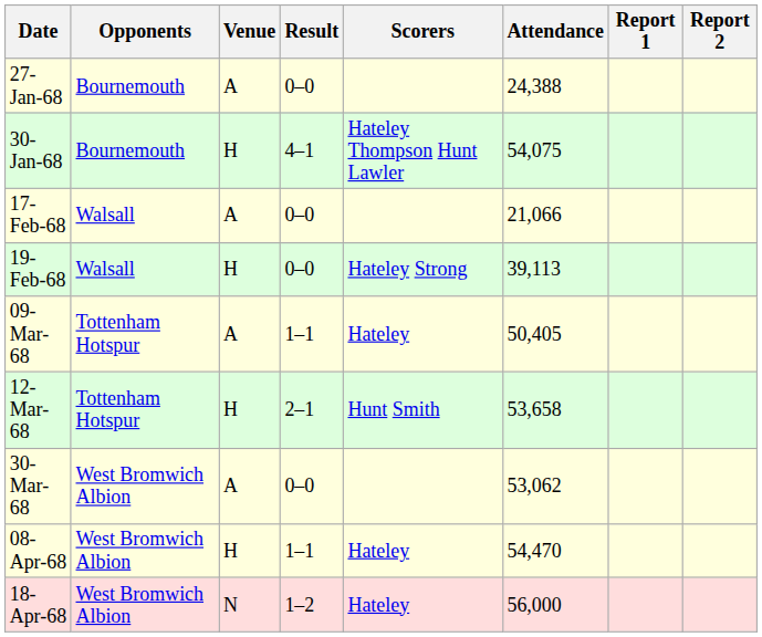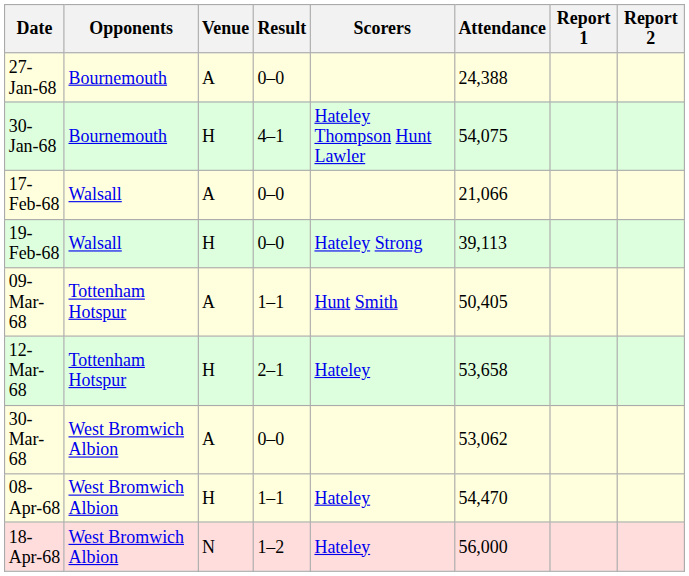 <table class=wikitable>
 <tr>
 <th>Date</th>
 <th>Opponents</th>
 <th>Venue</th>
 <th>Result</th>
 <th>Scorers</th>
 <th>Attendance</th>
 <th>Report 1</th>
 <th>Report 2</th>
 </tr>
 <tr bgcolor="#ffffdd">
 <td>27-Jan-68</td>
 <td><a href='#'>Bournemouth</a></td>
 <td>A</td>
 <td>0–0</td>
 <td></td>
 <td>24,388</td>
 <td></td>
 <td></td>
 </tr>
 <tr bgcolor="#ddffdd">
 <td>30-Jan-68</td>
 <td><a href='#'>Bournemouth</a></td>
 <td>H</td>
 <td>4–1</td>
 <td><a href='#'>Hateley</a>  <a href='#'>Thompson</a>  <a href='#'>Hunt</a>  <a href='#'>Lawler</a> </td>
 <td>54,075</td>
 <td></td>
 <td></td>
 </tr>
 <tr bgcolor="#ffffdd">
 <td>17-Feb-68</td>
 <td><a href='#'>Walsall</a></td>
 <td>A</td>
 <td>0–0</td>
 <td></td>
 <td>21,066</td>
 <td></td>
 <td></td>
 </tr>
 <tr bgcolor="#ddffdd">
 <td>19-Feb-68</td>
 <td><a href='#'>Walsall</a></td>
 <td>H</td>
 <td>0–0</td>
 <td><a href='#'>Hateley</a>  <a href='#'>Strong</a> </td>
 <td>39,113</td>
 <td></td>
 <td></td>
 </tr>
 <tr bgcolor="#ffffdd">
 <td>09-Mar-68</td>
 <td><a href='#'>Tottenham Hotspur</a></td>
 <td>A</td>
 <td>1–1</td>
-<td><a href='#'>Hateley</a> </td>
+<td><a href='#'>Hunt</a>  <a href='#'>Smith</a> </td>
 <td>50,405</td>
 <td></td>
 <td></td>
 </tr>
 <tr bgcolor="#ddffdd">
 <td>12-Mar-68</td>
 <td><a href='#'>Tottenham Hotspur</a></td>
 <td>H</td>
 <td>2–1</td>
-<td><a href='#'>Hunt</a>  <a href='#'>Smith</a> </td>
+<td><a href='#'>Hateley</a> </td>
 <td>53,658</td>
 <td></td>
 <td></td>
 </tr>
 <tr bgcolor="#ffffdd">
 <td>30-Mar-68</td>
 <td><a href='#'>West Bromwich Albion</a></td>
 <td>A</td>
 <td>0–0</td>
 <td></td>
 <td>53,062</td>
 <td></td>
 <td></td>
 </tr>
 <tr bgcolor="#ffffdd">
 <td>08-Apr-68</td>
 <td><a href='#'>West Bromwich Albion</a></td>
 <td>H</td>
 <td>1–1</td>
 <td><a href='#'>Hateley</a> </td>
 <td>54,470</td>
 <td></td>
 <td></td>
 </tr>
 <tr bgcolor="#ffdddd">
 <td>18-Apr-68</td>
 <td><a href='#'>West Bromwich Albion</a></td>
 <td>N</td>
 <td>1–2</td>
 <td><a href='#'>Hateley</a> </td>
 <td>56,000</td>
 <td></td>
 <td></td>
 </tr>
 </table>
